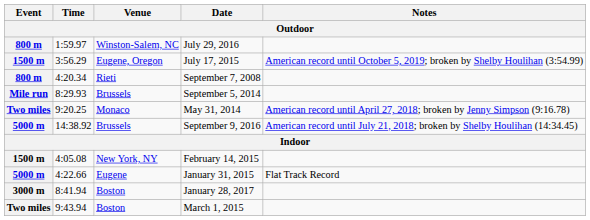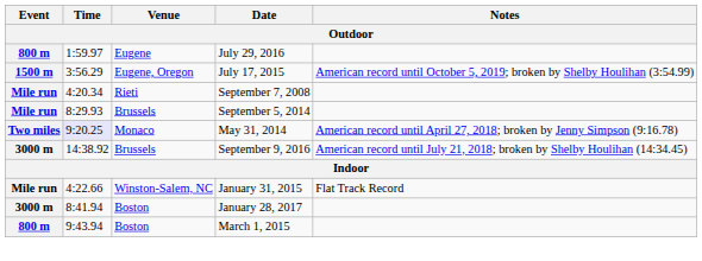 <table class="wikitable">
 <tr>
 <th>Event</th>
 <th>Time</th>
 <th>Venue</th>
 <th>Date</th>
 <th>Notes</th>
 </tr>
 <tr>
 <th colspan=5>Outdoor</th>
 </tr>
 <tr>
 <th><a href='#'>800 m</a></th>
 <td>1:59.97</td>
-<td><a href='#'>Winston-Salem, NC</a></td>
+<td><a href='#'>Eugene</a></td>
 <td>July 29, 2016</td>
 <td></td>
 </tr>
 <tr>
 <th><a href='#'>1500 m</a></th>
 <td>3:56.29</td>
 <td><a href='#'>Eugene, Oregon</a></td>
 <td>July 17, 2015</td>
 <td><a href='#'>American record until October 5, 2019</a>; broken by <a href='#'>Shelby Houlihan</a> (3:54.99)</td>
 </tr>
 <tr>
-<th><a href='#'>800 m</a></th>
+<th><a href='#'>Mile run</a></th>
 <td>4:20.34</td>
 <td><a href='#'>Rieti</a></td>
 <td>September 7, 2008</td>
 <td></td>
 </tr>
 <tr>
 <th><a href='#'>Mile run</a></th>
 <td>8:29.93</td>
 <td><a href='#'>Brussels</a></td>
 <td>September 5, 2014</td>
 <td></td>
 </tr>
 <tr>
 <th><a href='#'>Two miles</a></th>
-<td>9:20.25</td>
+<td style="background: lavender;">9:20.25</td>
 <td><a href='#'>Monaco</a></td>
 <td>May 31, 2014</td>
 <td><a href='#'>American record until April 27, 2018</a>; broken by <a href='#'>Jenny Simpson</a> (9:16.78)</td>
 </tr>
 <tr>
-<th><a href='#'>5000 m</a></th>
+<th>3000 m</th>
 <td>14:38.92</td>
 <td><a href='#'>Brussels</a></td>
 <td>September 9, 2016</td>
 <td><a href='#'>American record until July 21, 2018</a>; broken by <a href='#'>Shelby Houlihan</a> (14:34.45)</td>
 </tr>
 <tr>
 <th colspan=5>Indoor</th>
 </tr>
 <tr>
-<th>1500 m</th>
-<td>4:05.08</td>
-<td><a href='#'>New York, NY</a></td>
-<td>February 14, 2015</td>
-<td></td>
-</tr>
-<tr>
-<th><a href='#'>5000 m</a></th>
+<th>Mile run</th>
 <td>4:22.66</td>
-<td><a href='#'>Eugene</a></td>
+<td><a href='#'>Winston-Salem, NC</a></td>
 <td>January 31, 2015</td>
 <td>Flat Track Record</td>
 </tr>
 <tr>
 <th>3000 m</th>
 <td>8:41.94</td>
 <td><a href='#'>Boston</a></td>
 <td>January 28, 2017</td>
 <td></td>
 </tr>
 <tr>
-<th>Two miles</th>
+<th><a href='#'>800 m</a></th>
 <td>9:43.94</td>
 <td><a href='#'>Boston</a></td>
 <td>March 1, 2015</td>
 <td></td>
 </tr>
 </table>
